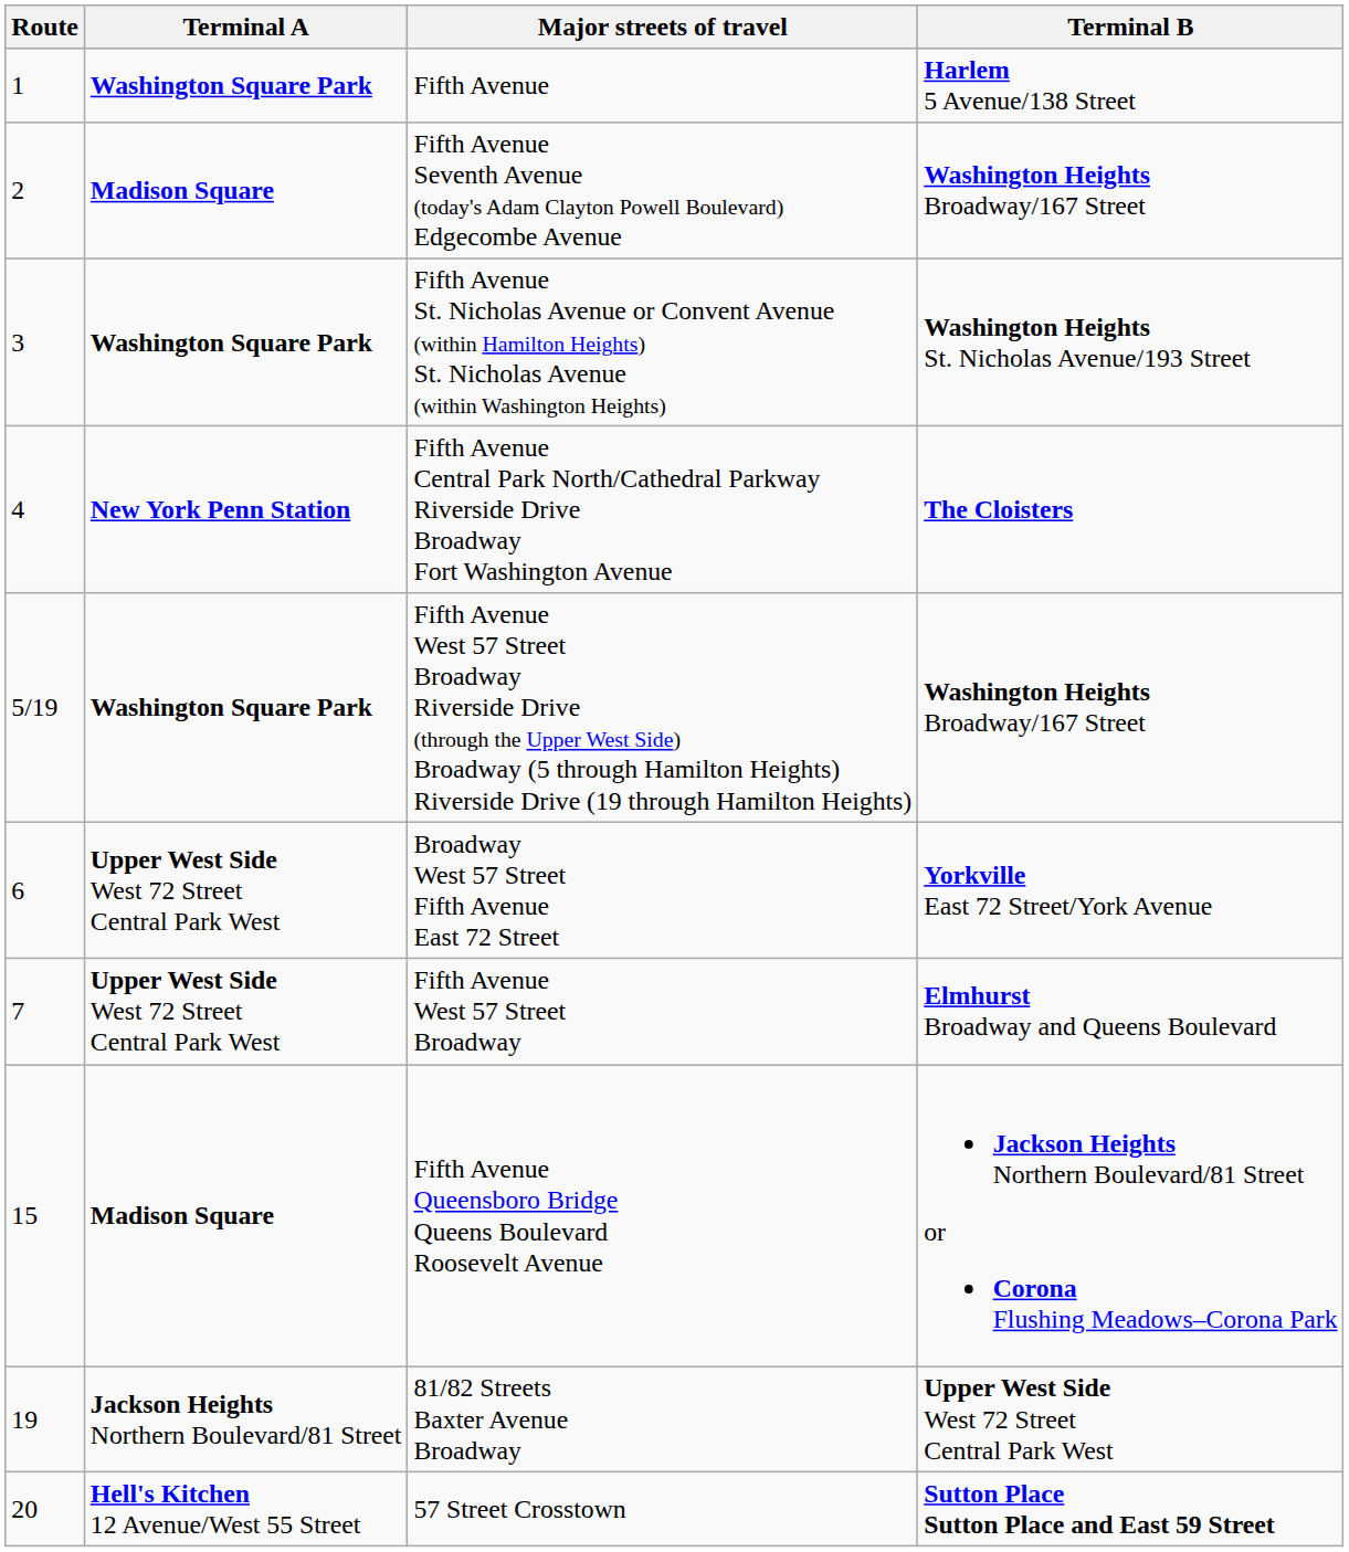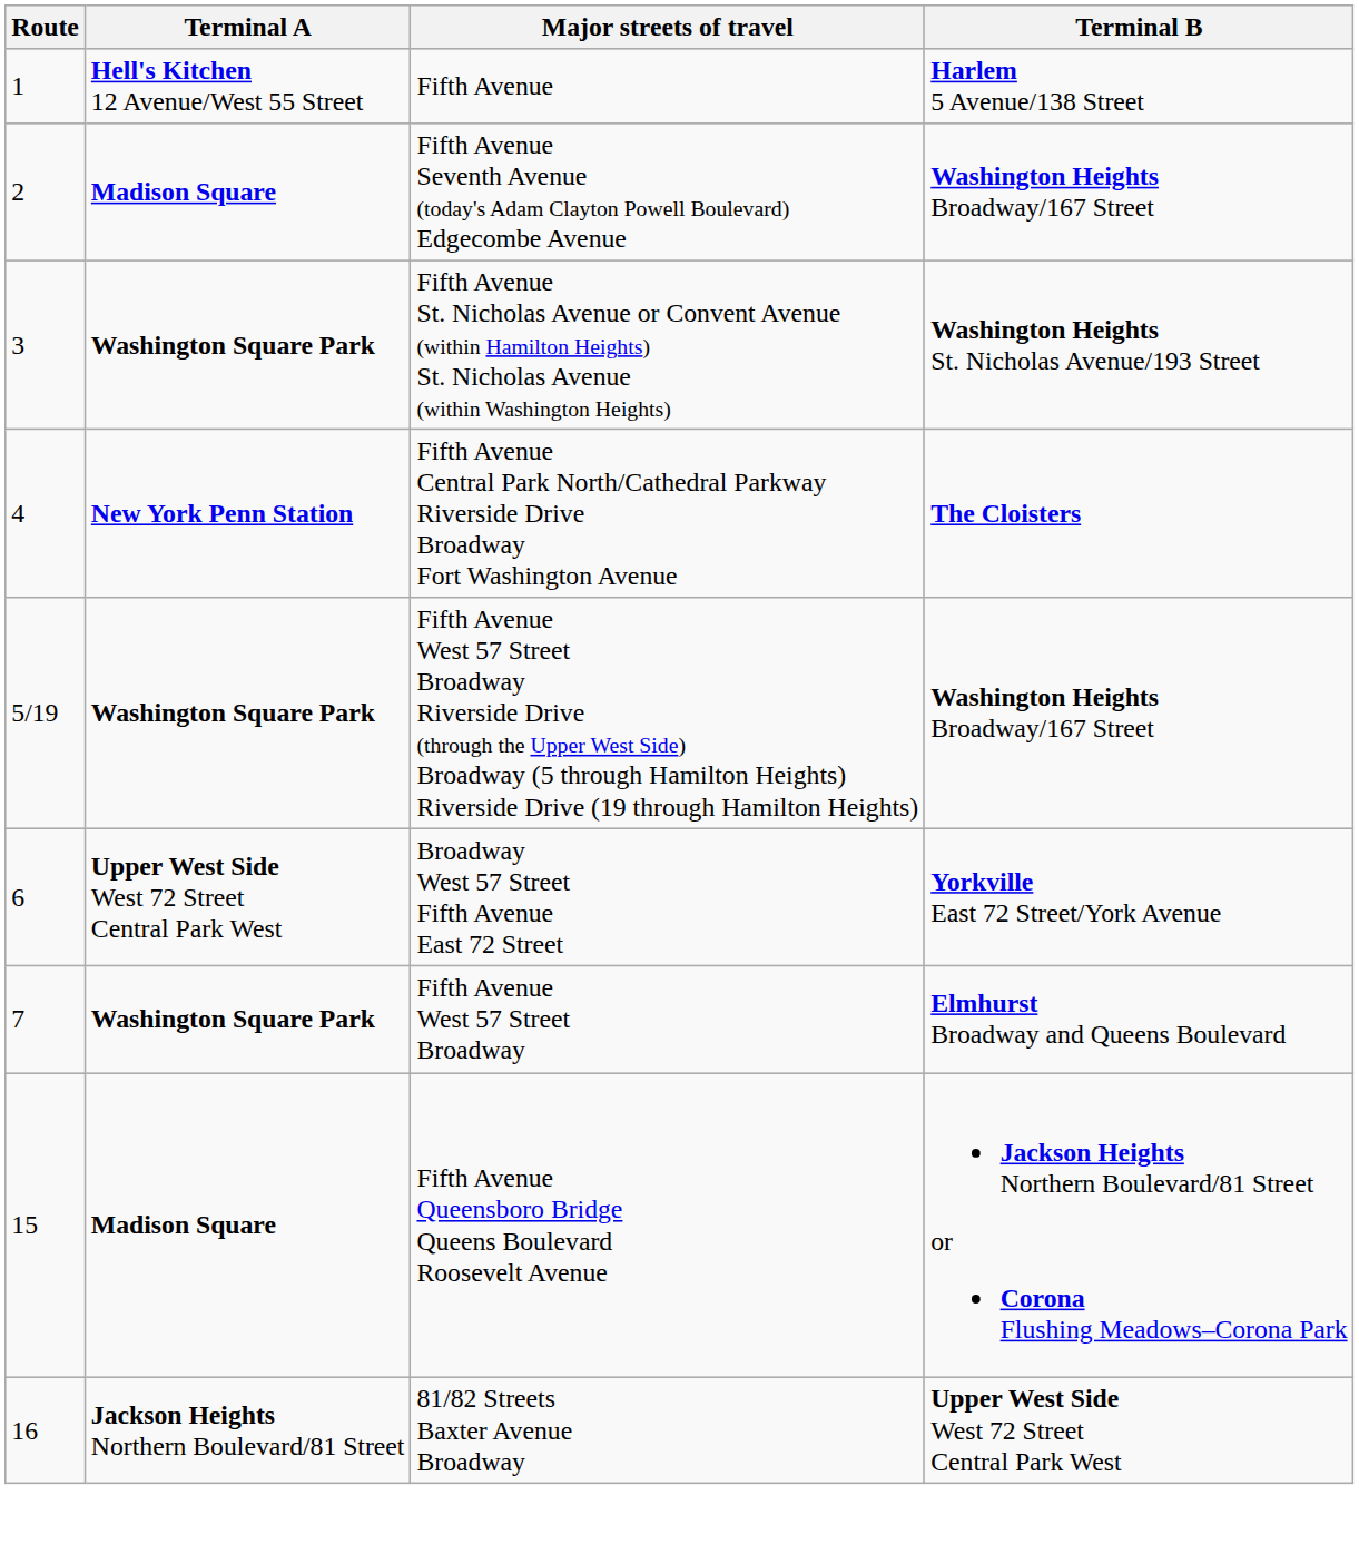 <table class="wikitable sortable"  style="font-size: 95%;" |>
 <tr>
 <th>Route</th>
 <th>Terminal A</th>
 <th>Major streets of travel</th>
 <th>Terminal B</th>
 </tr>
 <tr>
 <td>1</td>
-<td><strong><a href='#'>Washington Square Park</a></strong></td>
+<td><strong><a href='#'>Hell's Kitchen</a></strong><br>12 Avenue/West 55 Street</td>
 <td>Fifth Avenue</td>
 <td><strong><a href='#'>Harlem</a></strong><br>5 Avenue/138 Street</td>
 </tr>
 <tr>
 <td>2</td>
 <td><strong><a href='#'>Madison Square</a></strong></td>
 <td>Fifth Avenue<br>Seventh Avenue<br><small>(today's Adam Clayton Powell Boulevard)</small><br>Edgecombe Avenue</td>
 <td><strong><a href='#'>Washington Heights</a></strong><br>Broadway/167 Street</td>
 </tr>
 <tr>
 <td>3</td>
 <td><strong>Washington Square Park</strong></td>
 <td>Fifth Avenue<br>St. Nicholas Avenue or Convent Avenue<br><small>(within <a href='#'>Hamilton Heights</a>)</small><br>St. Nicholas Avenue<br><small>(within Washington Heights)</small></td>
 <td><strong>Washington Heights</strong><br>St. Nicholas Avenue/193 Street</td>
 </tr>
 <tr>
 <td>4</td>
 <td><strong><a href='#'>New York Penn Station</a></strong></td>
 <td>Fifth Avenue<br>Central Park North/Cathedral Parkway<br>Riverside Drive<br>Broadway<br>Fort Washington Avenue</td>
 <td><strong><a href='#'>The Cloisters</a></strong></td>
 </tr>
 <tr>
 <td>5/19</td>
 <td><strong>Washington Square Park</strong></td>
 <td>Fifth Avenue<br>West 57 Street<br>Broadway<br>Riverside Drive<br><small>(through the <a href='#'>Upper West Side</a>)</small><br>Broadway (5 through Hamilton Heights)<br>Riverside Drive (19 through Hamilton Heights)</td>
 <td><strong>Washington Heights</strong><br>Broadway/167 Street</td>
 </tr>
 <tr>
 <td>6</td>
 <td><strong>Upper West Side</strong><br>West 72 Street<br>Central Park West</td>
 <td>Broadway<br>West 57 Street<br>Fifth Avenue<br>East 72 Street</td>
 <td><strong><a href='#'>Yorkville</a></strong><br>East 72 Street/York Avenue</td>
 </tr>
 <tr>
 <td>7</td>
-<td><strong>Upper West Side</strong><br>West 72 Street<br>Central Park West</td>
+<td><strong>Washington Square Park</strong></td>
 <td>Fifth Avenue<br>West 57 Street<br>Broadway</td>
 <td><strong><a href='#'>Elmhurst</a></strong><br>Broadway and Queens Boulevard</td>
 </tr>
 <tr>
 <td>15</td>
 <td><strong>Madison Square</strong></td>
 <td>Fifth Avenue<br><a href='#'>Queensboro Bridge</a><br>Queens Boulevard<br>Roosevelt Avenue</td>
 <td><br><ul><li><strong><a href='#'>Jackson Heights</a></strong><br>Northern Boulevard/81 Street</li></ul>or<ul><li><strong><a href='#'>Corona</a></strong><br><a href='#'>Flushing Meadows–Corona Park</a></li></ul></td>
 </tr>
 <tr>
-<td>19</td>
+<td>16</td>
 <td><strong>Jackson Heights</strong><br>Northern Boulevard/81 Street</td>
 <td>81/82 Streets<br>Baxter Avenue<br>Broadway</td>
 <td><strong>Upper West Side</strong><br>West 72 Street<br>Central Park West</td>
 </tr>
-<tr>
-<td>20</td>
-<td><strong><a href='#'>Hell's Kitchen</a></strong><br>12 Avenue/West 55 Street</td>
-<td>57 Street Crosstown</td>
-<td><strong><a href='#'>Sutton Place</a><br>Sutton Place and East 59 Street</strong></td>
-</tr>
 </table>
